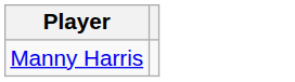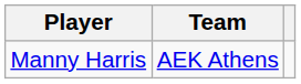 <table class="wikitable">
 <tr>
 <th>Player</th>
+<th>Team</th>
 <th></th>
 </tr>
 <tr>
 <td> <a href='#'>Manny Harris</a></td>
+<td> <a href='#'>AEK Athens</a></td>
 <td></td>
 </tr>
 </table>
